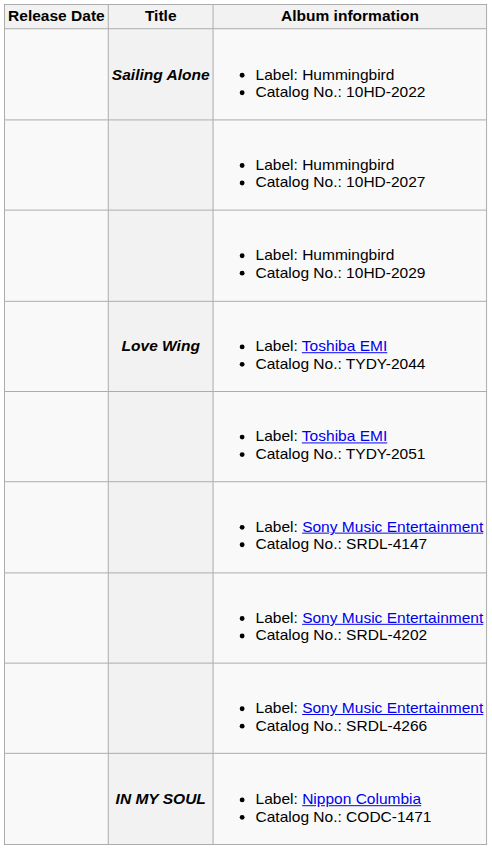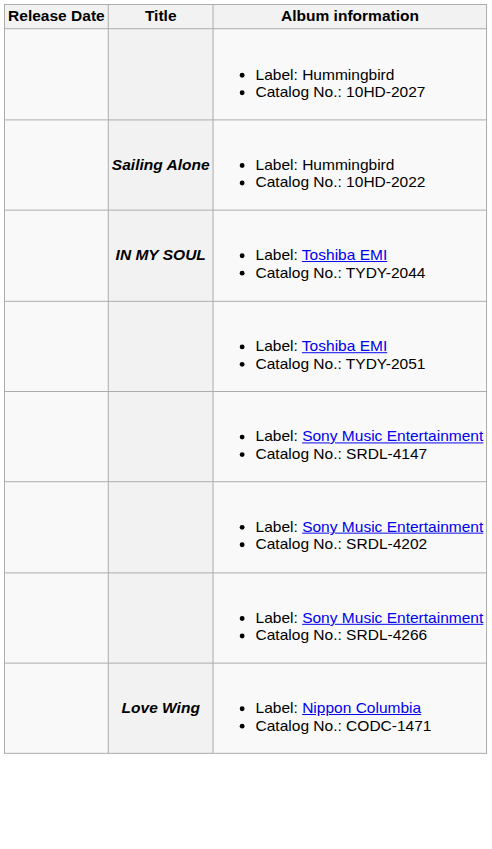 <table class="wikitable plainrowheaders">
 <tr>
 <th>Release Date</th>
 <th>Title</th>
 <th>Album information</th>
 </tr>
 <tr>
 <td></td>
+<th scope="row"></th>
+<td><br><ul><li>Label: Hummingbird</li><li>Catalog No.: 10HD-2027</li></ul></td>
+</tr>
+<tr>
+<td></td>
 <th scope="row"><em>Sailing Alone</em></th>
 <td><br><ul><li>Label: Hummingbird</li><li>Catalog No.: 10HD-2022</li></ul></td>
 </tr>
 <tr>
 <td></td>
-<th scope="row"></th>
-<td><br><ul><li>Label: Hummingbird</li><li>Catalog No.: 10HD-2027</li></ul></td>
-</tr>
-<tr>
-<td></td>
-<th scope="row"></th>
-<td><br><ul><li>Label: Hummingbird</li><li>Catalog No.: 10HD-2029</li></ul></td>
-</tr>
-<tr>
-<td></td>
-<th scope="row"><em>Love Wing</em></th>
+<th scope="row"><em>IN MY SOUL</em></th>
 <td><br><ul><li>Label: <a href='#'>Toshiba EMI</a></li><li>Catalog No.: TYDY-2044</li></ul></td>
 </tr>
 <tr>
 <td></td>
 <th scope="row"></th>
 <td><br><ul><li>Label: <a href='#'>Toshiba EMI</a></li><li>Catalog No.: TYDY-2051</li></ul></td>
 </tr>
 <tr>
 <td></td>
 <th scope="row"></th>
 <td><br><ul><li>Label: <a href='#'>Sony Music Entertainment</a></li><li>Catalog No.: SRDL-4147</li></ul></td>
 </tr>
 <tr>
 <td></td>
 <th scope="row"></th>
 <td><br><ul><li>Label: <a href='#'>Sony Music Entertainment</a></li><li>Catalog No.: SRDL-4202</li></ul></td>
 </tr>
 <tr>
 <td></td>
 <th scope="row"></th>
 <td><br><ul><li>Label: <a href='#'>Sony Music Entertainment</a></li><li>Catalog No.: SRDL-4266</li></ul></td>
 </tr>
 <tr>
 <td></td>
-<th scope="row"><em>IN MY SOUL</em></th>
+<th scope="row"><em>Love Wing</em></th>
 <td><br><ul><li>Label: <a href='#'>Nippon Columbia</a></li><li>Catalog No.: CODC-1471</li></ul></td>
 </tr>
 </table>
